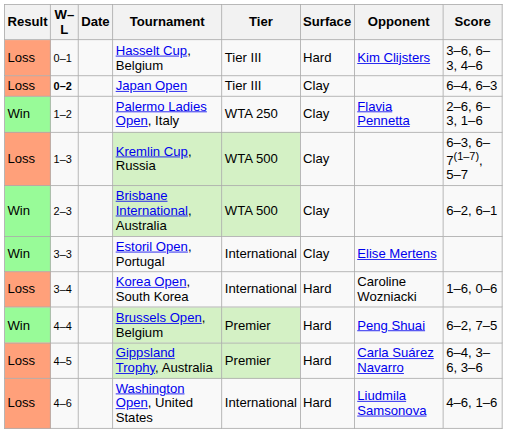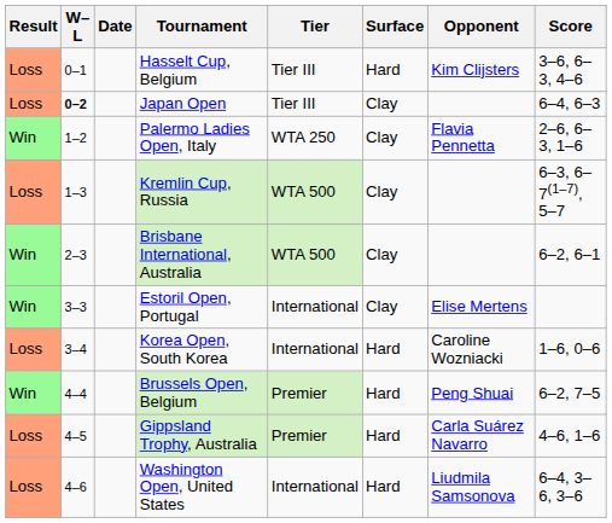 <table class="sortable wikitable">
 <tr>
 <th>Result</th>
 <th class="unsortable">W–L</th>
 <th>Date</th>
 <th>Tournament</th>
 <th>Tier</th>
 <th>Surface</th>
 <th>Opponent</th>
 <th class="unsortable">Score</th>
 </tr>
 <tr>
 <td style="background:#ffa07a;">Loss</td>
 <td><small>0–1</small></td>
 <td><a href='#'></a></td>
 <td><a href='#'>Hasselt Cup</a>, Belgium</td>
 <td>Tier III</td>
 <td>Hard</td>
 <td> <a href='#'>Kim Clijsters</a></td>
 <td>3–6, 6–3, 4–6</td>
 </tr>
 <tr>
 <td style="background:#ffa07a;">Loss</td>
 <td><strong><small>0–2</small></strong></td>
 <td><a href='#'></a></td>
 <td><a href='#'>Japan Open</a></td>
 <td>Tier III</td>
 <td>Clay</td>
 <td></td>
 <td>6–4, 6–3</td>
 </tr>
 <tr>
 <td style="background:#98fb98;">Win</td>
 <td><small>1–2</small></td>
 <td><a href='#'></a></td>
 <td><a href='#'>Palermo Ladies Open</a>, Italy</td>
 <td>WTA 250</td>
 <td>Clay</td>
 <td> <a href='#'>Flavia Pennetta</a></td>
 <td>2–6, 6–3, 1–6</td>
 </tr>
 <tr>
 <td style="background:#ffa07a;">Loss</td>
 <td><small>1–3</small></td>
 <td><a href='#'></a></td>
 <td style="background:#d4f1c5;"><a href='#'>Kremlin Cup</a>, Russia</td>
 <td style="background:#d4f1c5;">WTA 500</td>
 <td>Clay</td>
 <td></td>
 <td>6–3, 6–7<sup>(1–7)</sup>, 5–7</td>
 </tr>
 <tr>
 <td style="background:#98fb98;">Win</td>
 <td><small>2–3</small></td>
 <td><a href='#'></a></td>
 <td style="background:#d4f1c5;"><a href='#'>Brisbane International</a>, Australia</td>
 <td style="background:#d4f1c5;">WTA 500</td>
 <td>Clay</td>
 <td></td>
 <td>6–2, 6–1</td>
 </tr>
 <tr>
 <td style="background:#98fb98;">Win</td>
 <td><small>3–3</small></td>
 <td><a href='#'></a></td>
 <td><a href='#'>Estoril Open</a>, Portugal</td>
 <td>International</td>
 <td>Clay</td>
 <td> <a href='#'>Elise Mertens</a></td>
 <td></td>
 </tr>
 <tr>
 <td style="background:#ffa07a;">Loss</td>
 <td><small>3–4</small></td>
 <td><a href='#'></a></td>
 <td><a href='#'>Korea Open</a>, South Korea</td>
 <td>International</td>
 <td>Hard</td>
 <td> Caroline Wozniacki</td>
 <td>1–6, 0–6</td>
 </tr>
 <tr>
 <td style="background:#98fb98;">Win</td>
 <td><small>4–4</small></td>
 <td><a href='#'></a></td>
 <td style="background:#d4f1c5;"><a href='#'>Brussels Open</a>, Belgium</td>
 <td style="background:#d4f1c5;">Premier</td>
 <td>Hard</td>
 <td> <a href='#'>Peng Shuai</a></td>
 <td>6–2, 7–5</td>
 </tr>
 <tr>
 <td style="background:#ffa07a;">Loss</td>
 <td><small>4–5</small></td>
 <td><a href='#'></a></td>
 <td style="background:#d4f1c5;"><a href='#'>Gippsland Trophy</a>, Australia</td>
 <td style="background:#d4f1c5;">Premier</td>
 <td>Hard</td>
 <td> <a href='#'>Carla Suárez Navarro</a></td>
-<td>6–4, 3–6, 3–6</td>
+<td>4–6, 1–6</td>
 </tr>
 <tr>
 <td bgcolor=FFA07A>Loss</td>
 <td><small>4–6</small></td>
 <td><a href='#'></a></td>
 <td><a href='#'>Washington Open</a>, United States</td>
 <td>International</td>
 <td>Hard</td>
 <td> <a href='#'>Liudmila Samsonova</a></td>
-<td>4–6, 1–6</td>
+<td>6–4, 3–6, 3–6</td>
 </tr>
 </table>
